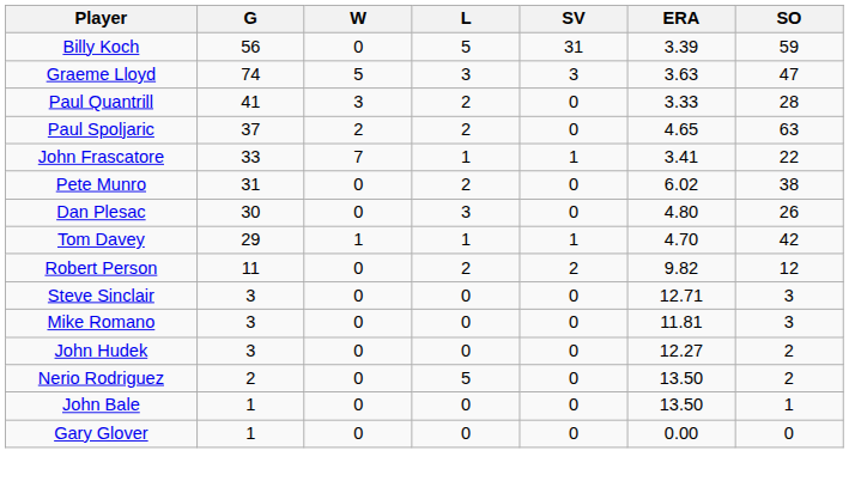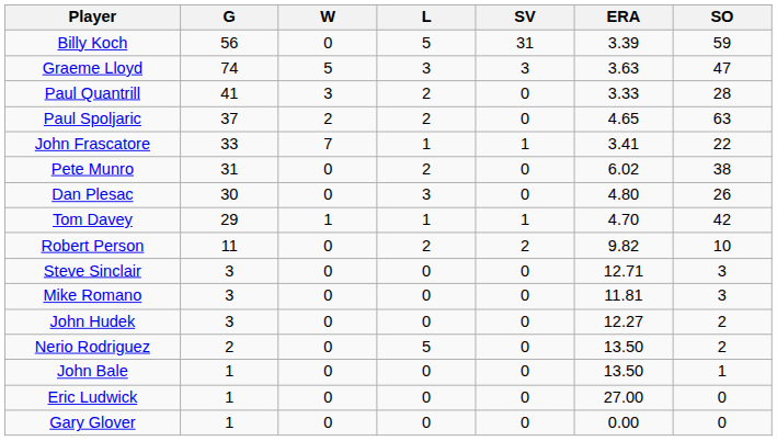 <table class="wikitable sortable">
 <tr>
 <th bgcolor="#DDDDFF" width="16%">Player</th>
 <th bgcolor="#DDDDFF" width="9%">G</th>
 <th bgcolor="#DDDDFF" width="9%">W</th>
 <th bgcolor="#DDDDFF" width="9%">L</th>
 <th bgcolor="#DDDDFF" width="9%">SV</th>
 <th bgcolor="#DDDDFF" width="9%">ERA</th>
 <th bgcolor="#DDDDFF" width="9%">SO</th>
 </tr>
 <tr align="center">
 <td><a href='#'>Billy Koch</a></td>
 <td>56</td>
 <td>0</td>
 <td>5</td>
 <td>31</td>
 <td>3.39</td>
 <td>59</td>
 </tr>
 <tr align=center>
 <td><a href='#'>Graeme Lloyd</a></td>
 <td>74</td>
 <td>5</td>
 <td>3</td>
 <td>3</td>
 <td>3.63</td>
 <td>47</td>
 </tr>
 <tr align=center>
 <td><a href='#'>Paul Quantrill</a></td>
 <td>41</td>
 <td>3</td>
 <td>2</td>
 <td>0</td>
 <td>3.33</td>
 <td>28</td>
 </tr>
 <tr align=center>
 <td><a href='#'>Paul Spoljaric</a></td>
 <td>37</td>
 <td>2</td>
 <td>2</td>
 <td>0</td>
 <td>4.65</td>
 <td>63</td>
 </tr>
 <tr align=center>
 <td><a href='#'>John Frascatore</a></td>
 <td>33</td>
 <td>7</td>
 <td>1</td>
 <td>1</td>
 <td>3.41</td>
 <td>22</td>
 </tr>
 <tr align=center>
 <td><a href='#'>Pete Munro</a></td>
 <td>31</td>
 <td>0</td>
 <td>2</td>
 <td>0</td>
 <td>6.02</td>
 <td>38</td>
 </tr>
 <tr align=center>
 <td><a href='#'>Dan Plesac</a></td>
 <td>30</td>
 <td>0</td>
 <td>3</td>
 <td>0</td>
 <td>4.80</td>
 <td>26</td>
 </tr>
 <tr align=center>
 <td><a href='#'>Tom Davey</a></td>
 <td>29</td>
 <td>1</td>
 <td>1</td>
 <td>1</td>
 <td>4.70</td>
 <td>42</td>
 </tr>
 <tr align=center>
 <td><a href='#'>Robert Person</a></td>
 <td>11</td>
 <td>0</td>
 <td>2</td>
 <td>2</td>
 <td>9.82</td>
-<td>12</td>
+<td>10</td>
 </tr>
 <tr align=center>
 <td><a href='#'>Steve Sinclair</a></td>
 <td>3</td>
 <td>0</td>
 <td>0</td>
 <td>0</td>
 <td>12.71</td>
 <td>3</td>
 </tr>
 <tr align=center>
 <td><a href='#'>Mike Romano</a></td>
 <td>3</td>
 <td>0</td>
 <td>0</td>
 <td>0</td>
 <td>11.81</td>
 <td>3</td>
 </tr>
 <tr align=center>
 <td><a href='#'>John Hudek</a></td>
 <td>3</td>
 <td>0</td>
 <td>0</td>
 <td>0</td>
 <td>12.27</td>
 <td>2</td>
 </tr>
 <tr align=center>
 <td><a href='#'>Nerio Rodriguez</a></td>
 <td>2</td>
 <td>0</td>
 <td>5</td>
 <td>0</td>
 <td>13.50</td>
 <td>2</td>
 </tr>
 <tr align=center>
 <td><a href='#'>John Bale</a></td>
 <td>1</td>
 <td>0</td>
 <td>0</td>
 <td>0</td>
 <td>13.50</td>
 <td>1</td>
 </tr>
 <tr align=center>
+<td><a href='#'>Eric Ludwick</a></td>
+<td>1</td>
+<td>0</td>
+<td>0</td>
+<td>0</td>
+<td>27.00</td>
+<td>0</td>
+</tr>
+<tr align=center>
 <td><a href='#'>Gary Glover</a></td>
 <td>1</td>
 <td>0</td>
 <td>0</td>
 <td>0</td>
 <td>0.00</td>
 <td>0</td>
 </tr>
 </table>
